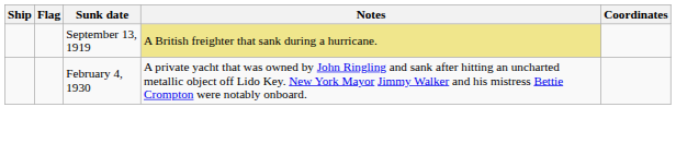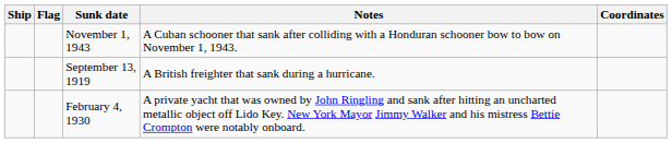 <table class="wikitable">
 <tr>
 <th>Ship</th>
 <th>Flag</th>
 <th>Sunk date</th>
 <th>Notes</th>
 <th>Coordinates</th>
 </tr>
 <tr>
 <td></td>
 <td></td>
+<td>November 1, 1943</td>
+<td>A Cuban schooner that sank after colliding with a Honduran schooner bow to bow on November 1, 1943.</td>
+<td></td>
+</tr>
+<tr>
+<td></td>
+<td></td>
 <td>September 13, 1919</td>
-<td style="background: khaki;">A British freighter that sank during a hurricane.</td>
+<td>A British freighter that sank during a hurricane.</td>
 <td></td>
 </tr>
 <tr>
 <td></td>
 <td></td>
 <td>February 4, 1930</td>
 <td>A private yacht that was owned by <a href='#'>John Ringling</a> and sank after hitting an uncharted metallic object  off Lido Key. <a href='#'>New York Mayor</a> <a href='#'>Jimmy Walker</a> and his mistress <a href='#'>Bettie Crompton</a> were notably onboard.</td>
 <td></td>
 </tr>
 </table>
